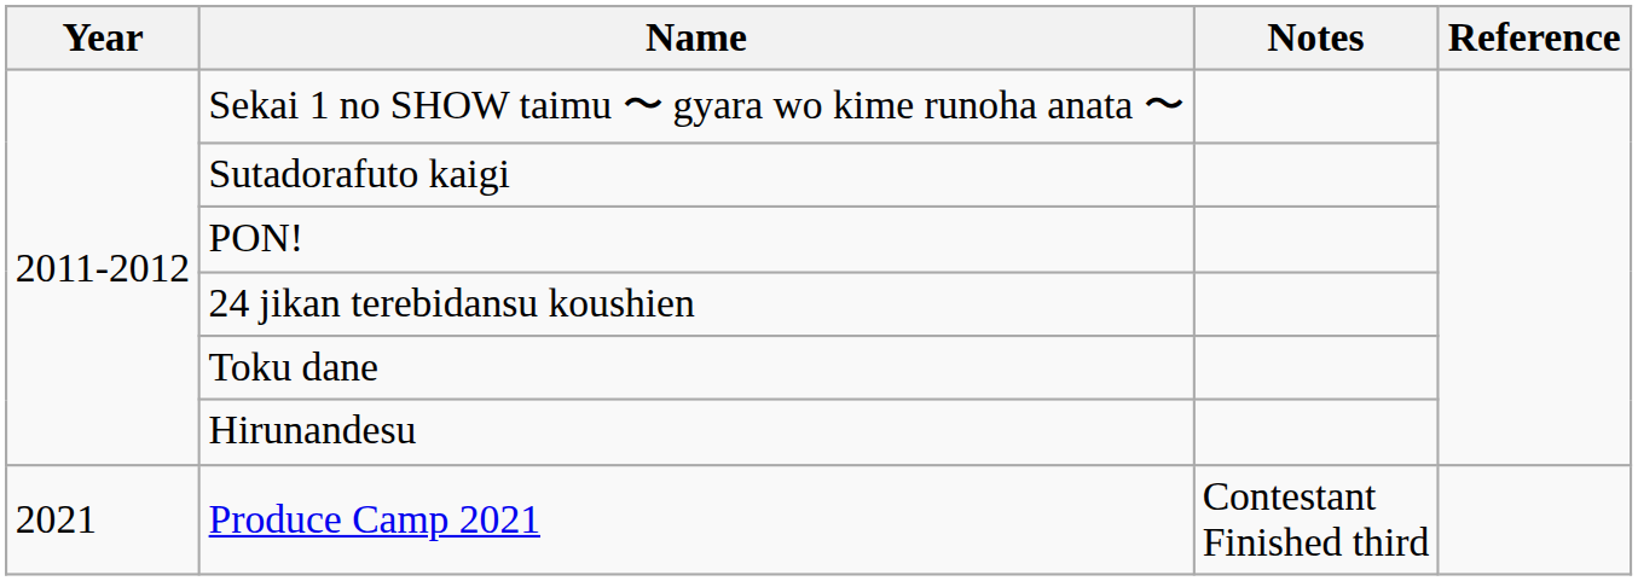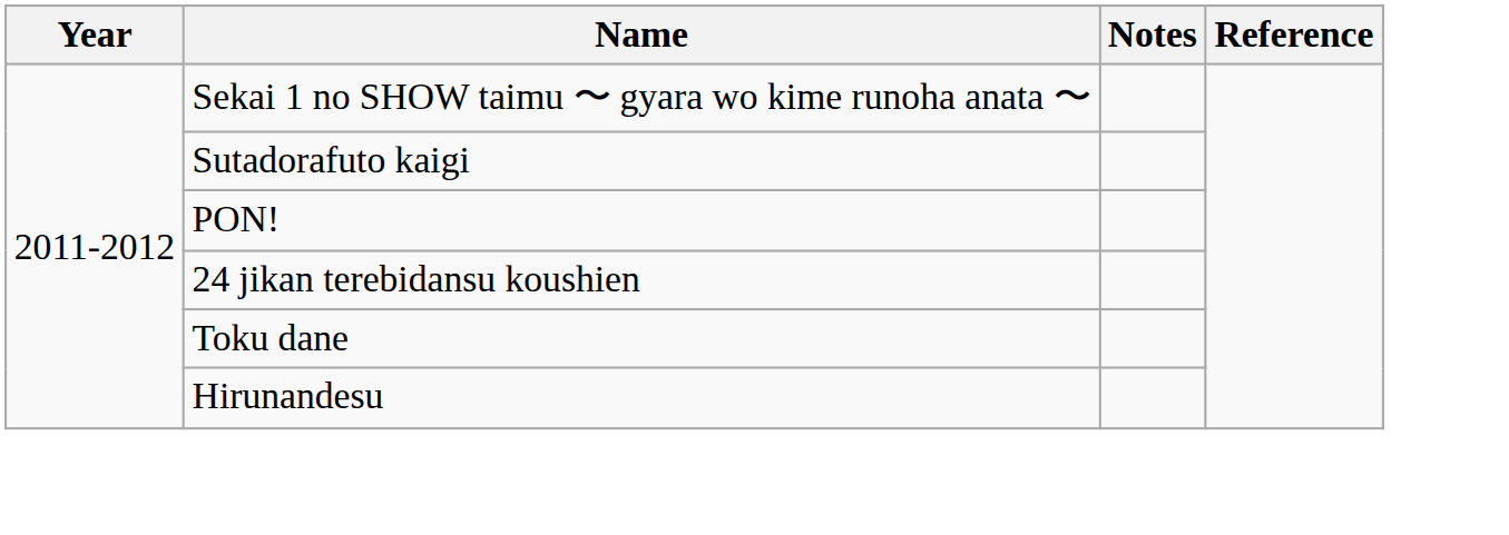 <table class="wikitable">
 <tr>
 <th>Year</th>
 <th>Name</th>
 <th>Notes</th>
 <th>Reference</th>
 </tr>
 <tr>
 <td rowspan="6">2011-2012</td>
 <td>Sekai 1 no SHOW taimu 〜 gyara wo kime runoha anata 〜</td>
 <td></td>
 <td rowspan="6"></td>
 </tr>
 <tr>
 <td>Sutadorafuto kaigi</td>
 <td></td>
 </tr>
 <tr>
 <td>PON!</td>
 <td></td>
 </tr>
 <tr>
 <td>24 jikan terebidansu koushien</td>
 <td></td>
 </tr>
 <tr>
 <td>Toku dane</td>
 <td></td>
 </tr>
 <tr>
 <td>Hirunandesu</td>
 <td></td>
 </tr>
-<tr>
-<td>2021</td>
-<td><a href='#'>Produce Camp 2021</a></td>
-<td>Contestant<br> Finished third</td>
-<td></td>
-</tr>
 </table>
